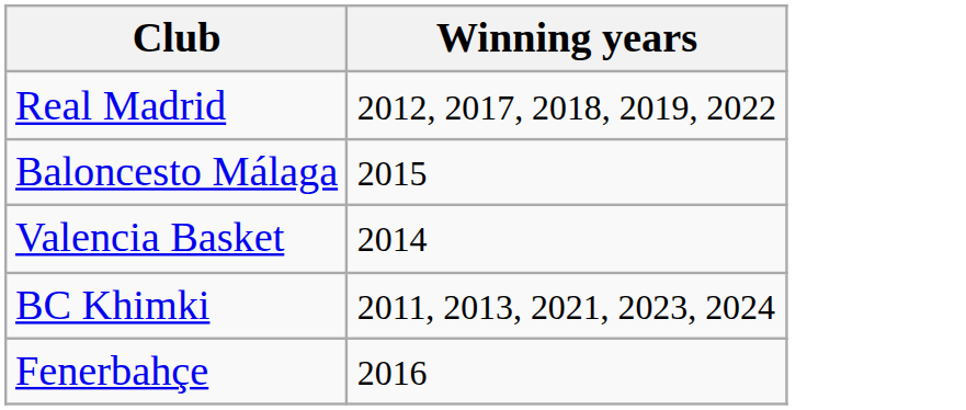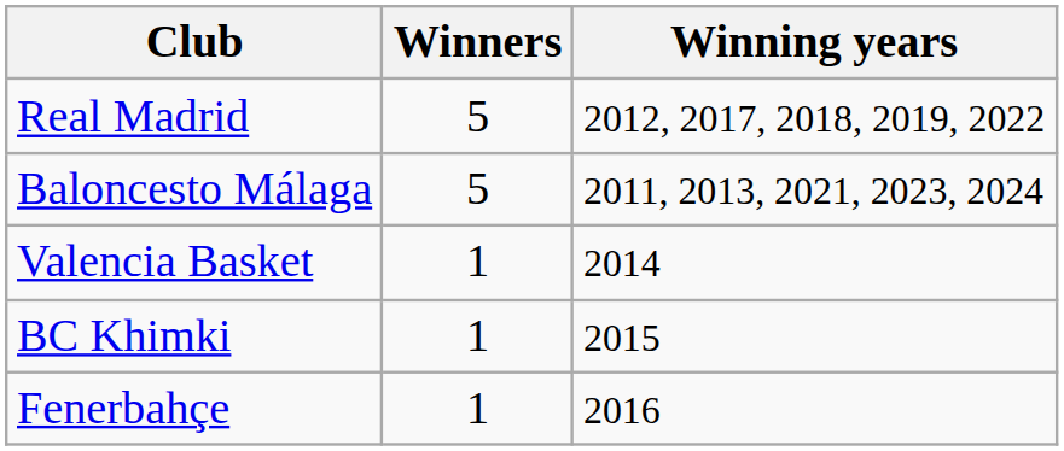 <table class="wikitable">
 <tr>
 <th>Club</th>
+<th>Winners</th>
 <th>Winning years</th>
 </tr>
 <tr>
 <td><a href='#'>Real Madrid</a></td>
+<td align="center">5</td>
 <td><small> 2012, 2017, 2018, 2019, 2022</small></td>
 </tr>
 <tr>
 <td><a href='#'>Baloncesto Málaga</a></td>
-<td><small> 2015</small></td>
+<td align="center">5</td>
+<td><small> 2011, 2013, 2021, 2023, 2024</small></td>
 </tr>
 <tr>
 <td><a href='#'>Valencia Basket</a></td>
+<td align="center">1</td>
 <td><small> 2014</small></td>
 </tr>
 <tr>
 <td><a href='#'>BC Khimki</a></td>
-<td><small> 2011, 2013, 2021, 2023, 2024</small></td>
+<td align="center">1</td>
+<td><small> 2015</small></td>
 </tr>
 <tr>
 <td><a href='#'>Fenerbahçe</a></td>
+<td align="center">1</td>
 <td><small> 2016</small></td>
 </tr>
 </table>
